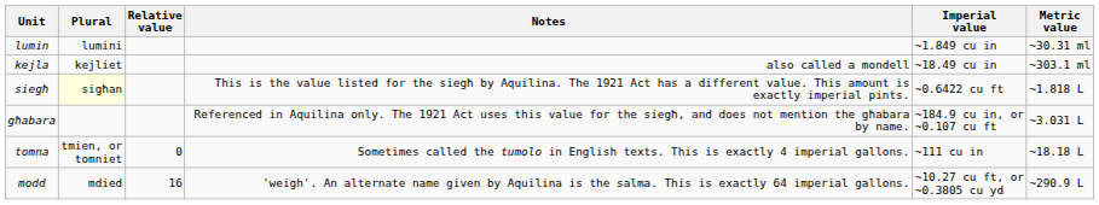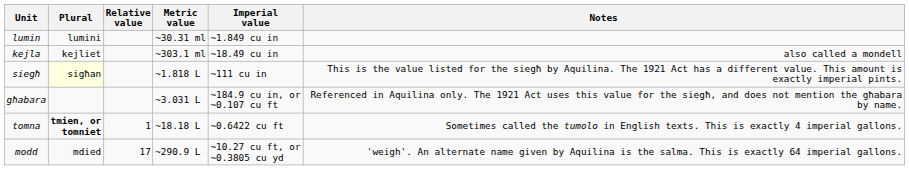 <table class="wikitable">
 <tr>
 <th>Unit</th>
 <th>Plural</th>
 <th>Relative<br>value</th>
+<th>Metric<br>value</th>
+<th>Imperial<br>value</th>
 <th>Notes</th>
-<th>Imperial<br>value</th>
-<th>Metric<br>value</th>
 </tr>
 <tr>
 <td align=center><em>lumin</em></td>
 <td align=right>lumini</td>
 <td align=right></td>
+<td align=left>~30.31 ml</td>
+<td align=left>~1.849 cu in</td>
 <td align=right></td>
-<td align=left>~1.849 cu in</td>
-<td align=left>~30.31 ml</td>
 </tr>
 <tr>
 <td align=center><em>kejla</em></td>
 <td align=right>kejliet</td>
 <td align=right></td>
+<td align=left>~303.1 ml</td>
+<td align=left>~18.49 cu in</td>
 <td align=right>also called a mondell</td>
-<td align=left>~18.49 cu in</td>
-<td align=left>~303.1 ml</td>
 </tr>
 <tr>
 <td align=center><em>siegħ</em></td>
 <td align=right style="background: lightyellow;">sigħan</td>
 <td align=right></td>
+<td align=left>~1.818 L</td>
+<td align=left>~111 cu in</td>
 <td align=right>This is the value listed for the siegħ by Aquilina. The 1921 Act has a different value. This amount is exactly  imperial pints.</td>
-<td align=left>~0.6422 cu ft</td>
-<td align=left>~1.818 L</td>
 </tr>
 <tr>
 <td align=center><em>għabara</em></td>
 <td align=right></td>
 <td align=right></td>
+<td align=left>~3.031 L</td>
+<td align=left>~184.9 cu in, or<br>~0.107 cu ft</td>
 <td align=right>Referenced in Aquilina only. The 1921 Act uses this value for the siegħ, and does not mention the għabara by name.</td>
-<td align=left>~184.9 cu in, or<br>~0.107 cu ft</td>
-<td align=left>~3.031 L</td>
 </tr>
 <tr>
 <td align=center><em>tomna</em></td>
-<td align=right>tmien, or<br>tomniet</td>
-<td align=right>0</td>
+<td align=right><strong>tmien, or<br>tomniet</strong></td>
+<td align=right>1</td>
+<td align=left>~18.18 L</td>
+<td align=left>~0.6422 cu ft</td>
 <td align=right>Sometimes called the <em>tumolo</em> in English texts. This is exactly 4 imperial gallons.</td>
-<td align=left>~111 cu in</td>
-<td align=left>~18.18 L</td>
 </tr>
 <tr>
 <td align=center><em>modd</em></td>
 <td align=right>mdied</td>
-<td align=right>16</td>
+<td align=right>17</td>
+<td align=left>~290.9 L</td>
+<td align=left>~10.27 cu ft, or<br>~0.3805 cu yd</td>
 <td align=right>'weigh'. An alternate name given by Aquilina is the salma. This is exactly 64 imperial gallons.</td>
-<td align=left>~10.27 cu ft, or<br>~0.3805 cu yd</td>
-<td align=left>~290.9 L</td>
 </tr>
 </table>
